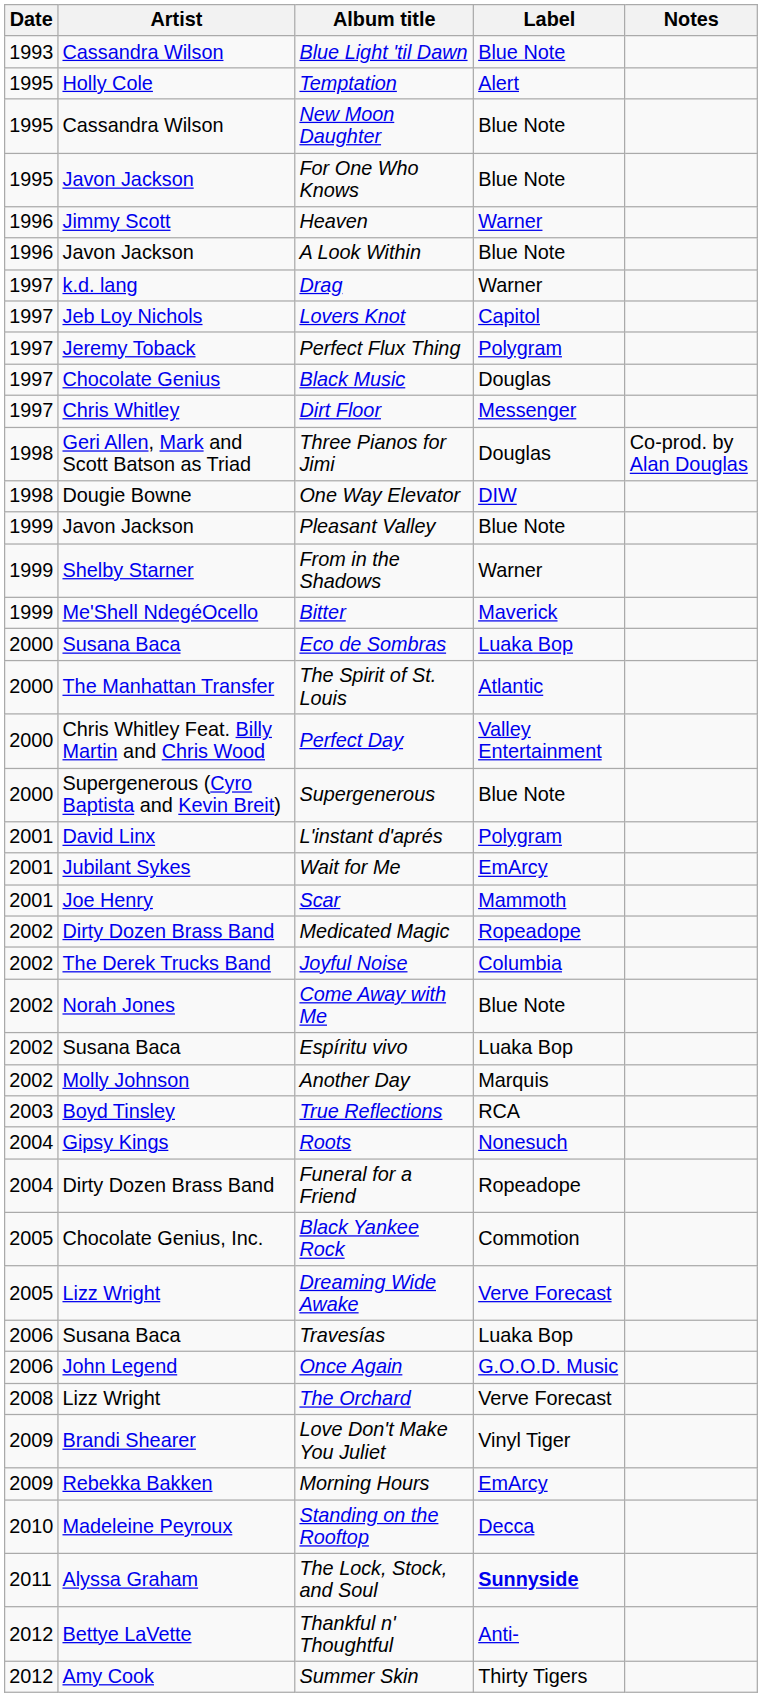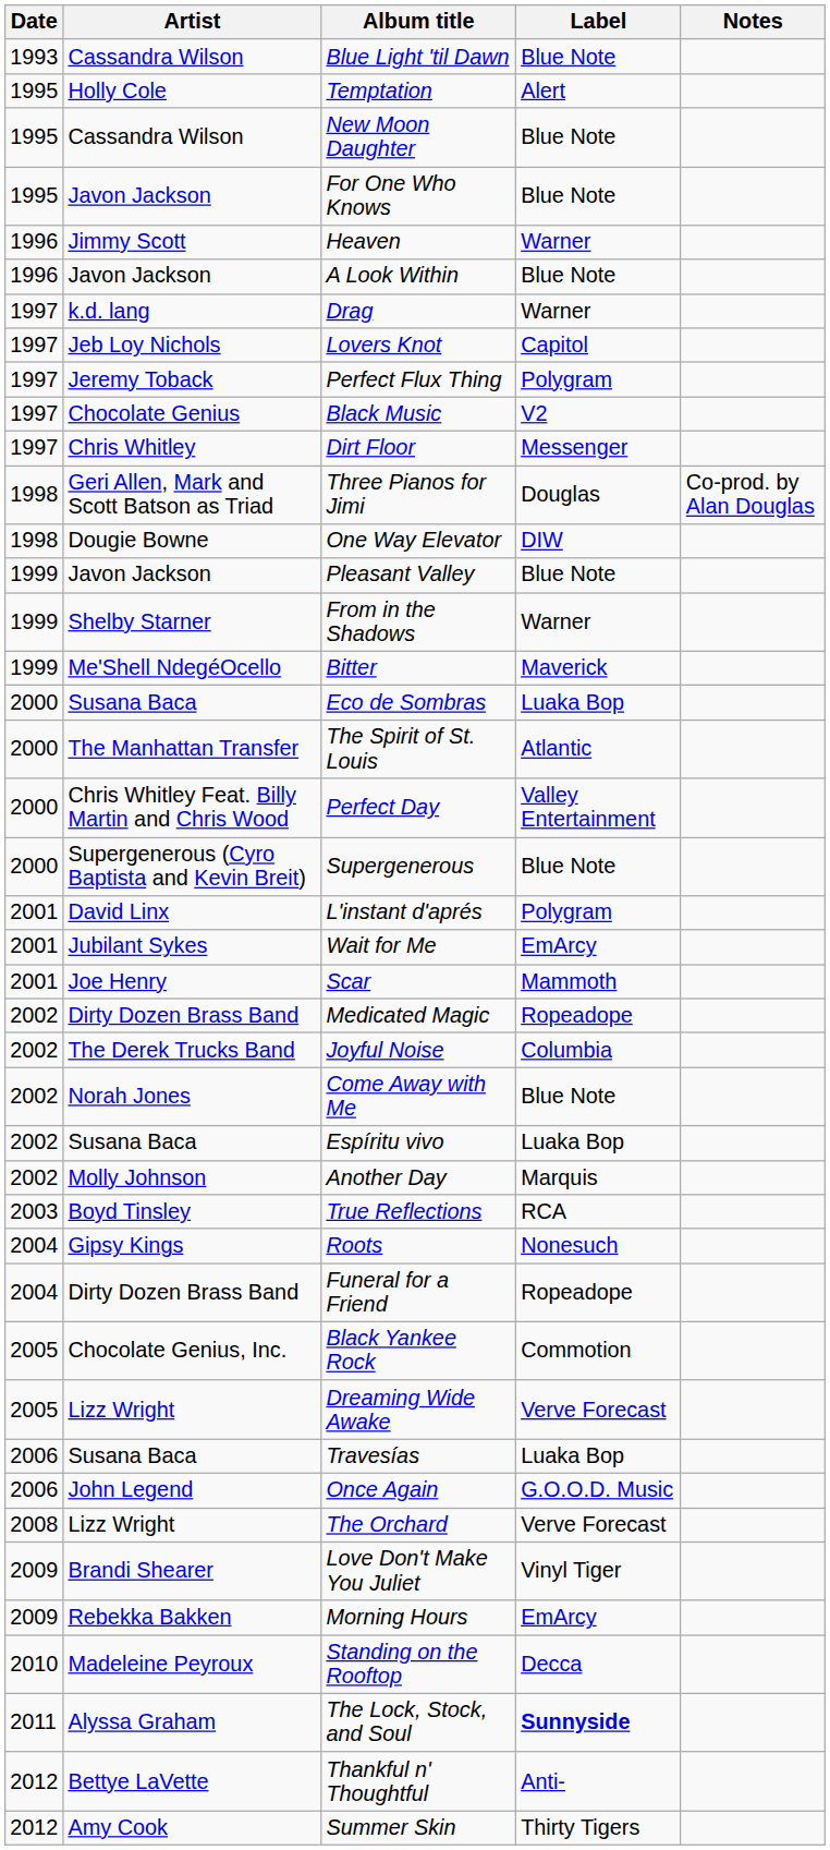 <table class="wikitable sortable" border="1">
 <tr>
 <th scope="col">Date</th>
 <th scope="col">Artist</th>
 <th scope="col">Album title</th>
 <th scope="col">Label</th>
 <th scope="col" class="unsortable">Notes</th>
 </tr>
 <tr>
 <td>1993</td>
 <td><a href='#'>Cassandra Wilson</a></td>
 <td><em><a href='#'>Blue Light 'til Dawn</a></em></td>
 <td><a href='#'>Blue Note</a></td>
 <td></td>
 </tr>
 <tr>
 <td>1995</td>
 <td><a href='#'>Holly Cole</a></td>
 <td><em><a href='#'>Temptation</a></em></td>
 <td><a href='#'>Alert</a></td>
 <td></td>
 </tr>
 <tr>
 <td>1995</td>
 <td>Cassandra Wilson</td>
 <td><em><a href='#'>New Moon Daughter</a></em></td>
 <td>Blue Note</td>
 <td></td>
 </tr>
 <tr>
 <td>1995</td>
 <td><a href='#'>Javon Jackson</a></td>
 <td><em>For One Who Knows</em></td>
 <td>Blue Note</td>
 <td></td>
 </tr>
 <tr>
 <td>1996</td>
 <td><a href='#'>Jimmy Scott</a></td>
 <td><em>Heaven</em></td>
 <td><a href='#'>Warner</a></td>
 <td></td>
 </tr>
 <tr>
 <td>1996</td>
 <td>Javon Jackson</td>
 <td><em>A Look Within</em></td>
 <td>Blue Note</td>
 <td></td>
 </tr>
 <tr>
 <td>1997</td>
 <td><a href='#'>k.d. lang</a></td>
 <td><em><a href='#'>Drag</a></em></td>
 <td>Warner</td>
 <td></td>
 </tr>
 <tr>
 <td>1997</td>
 <td><a href='#'>Jeb Loy Nichols</a></td>
 <td><em><a href='#'>Lovers Knot</a></em></td>
 <td><a href='#'>Capitol</a></td>
 <td></td>
 </tr>
 <tr>
 <td>1997</td>
 <td><a href='#'>Jeremy Toback</a></td>
 <td><em>Perfect Flux Thing</em></td>
 <td><a href='#'>Polygram</a></td>
 <td></td>
 </tr>
 <tr>
 <td>1997</td>
 <td><a href='#'>Chocolate Genius</a></td>
 <td><em><a href='#'>Black Music</a></em></td>
-<td>Douglas</td>
+<td><a href='#'>V2</a></td>
 <td></td>
 </tr>
 <tr>
 <td>1997</td>
 <td><a href='#'>Chris Whitley</a></td>
 <td><em><a href='#'>Dirt Floor</a></em></td>
 <td><a href='#'>Messenger</a></td>
 <td></td>
 </tr>
 <tr>
 <td>1998</td>
 <td><a href='#'>Geri Allen</a>, <a href='#'>Mark</a> and Scott Batson as Triad</td>
 <td><em>Three Pianos for Jimi</em></td>
 <td>Douglas</td>
 <td>Co-prod. by <a href='#'>Alan Douglas</a></td>
 </tr>
 <tr>
 <td>1998</td>
 <td>Dougie Bowne</td>
 <td><em>One Way Elevator</em></td>
 <td><a href='#'>DIW</a></td>
 <td></td>
 </tr>
 <tr>
 <td>1999</td>
 <td>Javon Jackson</td>
 <td><em>Pleasant Valley</em></td>
 <td>Blue Note</td>
 <td></td>
 </tr>
 <tr>
 <td>1999</td>
 <td><a href='#'>Shelby Starner</a></td>
 <td><em>From in the Shadows</em></td>
 <td>Warner</td>
 <td></td>
 </tr>
 <tr>
 <td>1999</td>
 <td><a href='#'>Me'Shell NdegéOcello</a></td>
 <td><em><a href='#'>Bitter</a></em></td>
 <td><a href='#'>Maverick</a></td>
 <td></td>
 </tr>
 <tr>
 <td>2000</td>
 <td><a href='#'>Susana Baca</a></td>
 <td><em><a href='#'>Eco de Sombras</a></em></td>
 <td><a href='#'>Luaka Bop</a></td>
 <td></td>
 </tr>
 <tr>
 <td>2000</td>
 <td><a href='#'>The Manhattan Transfer</a></td>
 <td><em>The Spirit of St. Louis</em></td>
 <td><a href='#'>Atlantic</a></td>
 <td></td>
 </tr>
 <tr>
 <td>2000</td>
 <td>Chris Whitley Feat. <a href='#'>Billy Martin</a> and <a href='#'>Chris Wood</a></td>
 <td><em><a href='#'>Perfect Day</a></em></td>
 <td><a href='#'>Valley Entertainment</a></td>
 <td></td>
 </tr>
 <tr>
 <td>2000</td>
 <td>Supergenerous (<a href='#'>Cyro Baptista</a> and <a href='#'>Kevin Breit</a>)</td>
 <td><em>Supergenerous</em></td>
 <td>Blue Note</td>
 <td></td>
 </tr>
 <tr>
 <td>2001</td>
 <td><a href='#'>David Linx</a></td>
 <td><em>L'instant d'aprés</em></td>
 <td><a href='#'>Polygram</a></td>
 <td></td>
 </tr>
 <tr>
 <td>2001</td>
 <td><a href='#'>Jubilant Sykes</a></td>
 <td><em>Wait for Me</em></td>
 <td><a href='#'>EmArcy</a></td>
 <td></td>
 </tr>
 <tr>
 <td>2001</td>
 <td><a href='#'>Joe Henry</a></td>
 <td><em><a href='#'>Scar</a></em></td>
 <td><a href='#'>Mammoth</a></td>
 <td></td>
 </tr>
 <tr>
 <td>2002</td>
 <td><a href='#'>Dirty Dozen Brass Band</a></td>
 <td><em>Medicated Magic</em></td>
 <td><a href='#'>Ropeadope</a></td>
 <td></td>
 </tr>
 <tr>
 <td>2002</td>
 <td><a href='#'>The Derek Trucks Band</a></td>
 <td><em><a href='#'>Joyful Noise</a></em></td>
 <td><a href='#'>Columbia</a></td>
 <td></td>
 </tr>
 <tr>
 <td>2002</td>
 <td><a href='#'>Norah Jones</a></td>
 <td><em><a href='#'>Come Away with Me</a></em></td>
 <td>Blue Note</td>
 <td></td>
 </tr>
 <tr>
 <td>2002</td>
 <td>Susana Baca</td>
 <td><em>Espíritu vivo</em></td>
 <td>Luaka Bop</td>
 <td></td>
 </tr>
 <tr>
 <td>2002</td>
 <td><a href='#'>Molly Johnson</a></td>
 <td><em>Another Day</em></td>
 <td>Marquis</td>
 <td></td>
 </tr>
 <tr>
 <td>2003</td>
 <td><a href='#'>Boyd Tinsley</a></td>
 <td><em><a href='#'>True Reflections</a></em></td>
 <td>RCA</td>
 <td></td>
 </tr>
 <tr>
 <td>2004</td>
 <td><a href='#'>Gipsy Kings</a></td>
 <td><em><a href='#'>Roots</a></em></td>
 <td><a href='#'>Nonesuch</a></td>
 <td></td>
 </tr>
 <tr>
 <td>2004</td>
 <td>Dirty Dozen Brass Band</td>
 <td><em>Funeral for a Friend</em></td>
 <td>Ropeadope</td>
 <td></td>
 </tr>
 <tr>
 <td>2005</td>
 <td>Chocolate Genius, Inc.</td>
 <td><em><a href='#'>Black Yankee Rock</a></em></td>
 <td>Commotion</td>
 <td></td>
 </tr>
 <tr>
 <td>2005</td>
 <td><a href='#'>Lizz Wright</a></td>
 <td><em><a href='#'>Dreaming Wide Awake</a></em></td>
 <td><a href='#'>Verve Forecast</a></td>
 <td></td>
 </tr>
 <tr>
 <td>2006</td>
 <td>Susana Baca</td>
 <td><em>Travesías</em></td>
 <td>Luaka Bop</td>
 <td></td>
 </tr>
 <tr>
 <td>2006</td>
 <td><a href='#'>John Legend</a></td>
 <td><em><a href='#'>Once Again</a></em></td>
 <td><a href='#'>G.O.O.D. Music</a></td>
 <td></td>
 </tr>
 <tr>
 <td>2008</td>
 <td>Lizz Wright</td>
 <td><em><a href='#'>The Orchard</a></em></td>
 <td>Verve Forecast</td>
 <td></td>
 </tr>
 <tr>
 <td>2009</td>
 <td><a href='#'>Brandi Shearer</a></td>
 <td><em>Love Don't Make You Juliet</em></td>
 <td>Vinyl Tiger</td>
 <td></td>
 </tr>
 <tr>
 <td>2009</td>
 <td><a href='#'>Rebekka Bakken</a></td>
 <td><em>Morning Hours</em></td>
 <td><a href='#'>EmArcy</a></td>
 <td></td>
 </tr>
 <tr>
 <td>2010</td>
 <td><a href='#'>Madeleine Peyroux</a></td>
 <td><em><a href='#'>Standing on the Rooftop</a></em></td>
 <td><a href='#'>Decca</a></td>
 <td></td>
 </tr>
 <tr>
 <td>2011</td>
 <td><a href='#'>Alyssa Graham</a></td>
 <td><em>The Lock, Stock, and Soul</em></td>
 <td><strong><a href='#'>Sunnyside</a></strong></td>
 <td></td>
 </tr>
 <tr>
 <td>2012</td>
 <td><a href='#'>Bettye LaVette</a></td>
 <td><em>Thankful n' Thoughtful</em></td>
 <td><a href='#'>Anti-</a></td>
 <td></td>
 </tr>
 <tr>
 <td>2012</td>
 <td><a href='#'>Amy Cook</a></td>
 <td><em>Summer Skin</em></td>
 <td>Thirty Tigers</td>
 <td></td>
 </tr>
 </table>
